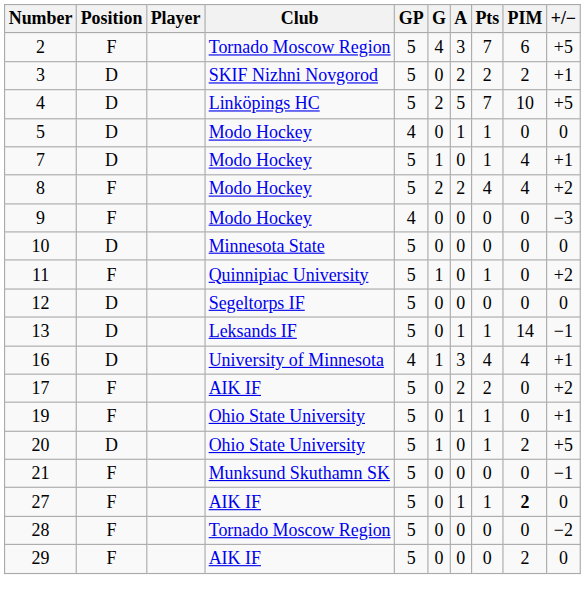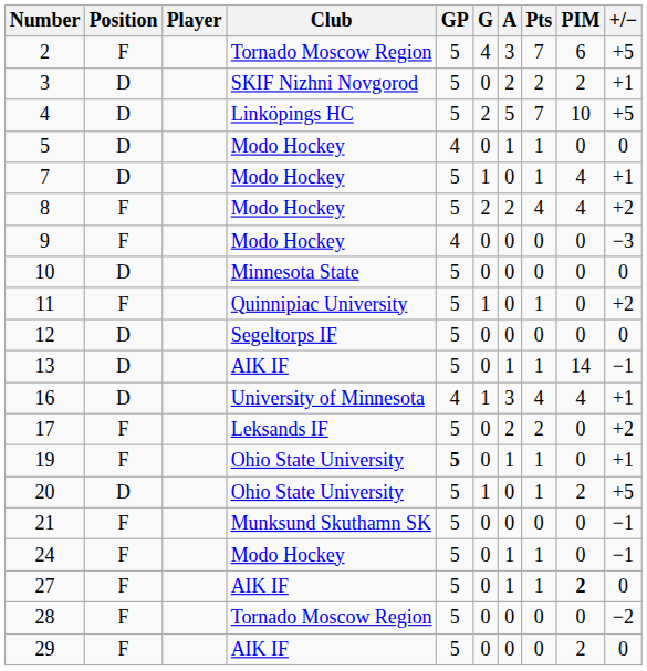 <table class="wikitable sortable" style="text-align: center;">
 <tr>
 <th>Number</th>
 <th>Position</th>
 <th>Player</th>
 <th>Club</th>
 <th>GP</th>
 <th>G</th>
 <th>A</th>
 <th>Pts</th>
 <th>PIM</th>
 <th>+/−</th>
 </tr>
 <tr>
 <td>2</td>
 <td>F</td>
 <td align=left></td>
 <td align=left> <a href='#'>Tornado Moscow Region</a></td>
 <td>5</td>
 <td>4</td>
 <td>3</td>
 <td>7</td>
 <td>6</td>
 <td>+5</td>
 </tr>
 <tr>
 <td>3</td>
 <td>D</td>
 <td align=left></td>
 <td align=left> <a href='#'>SKIF Nizhni Novgorod</a></td>
 <td>5</td>
 <td>0</td>
 <td>2</td>
 <td>2</td>
 <td>2</td>
 <td>+1</td>
 </tr>
 <tr>
 <td>4</td>
 <td>D</td>
 <td align=left></td>
 <td align=left> <a href='#'>Linköpings HC</a></td>
 <td>5</td>
 <td>2</td>
 <td>5</td>
 <td>7</td>
 <td>10</td>
 <td>+5</td>
 </tr>
 <tr>
 <td>5</td>
 <td>D</td>
 <td align=left></td>
 <td align=left> <a href='#'>Modo Hockey</a></td>
 <td>4</td>
 <td>0</td>
 <td>1</td>
 <td>1</td>
 <td>0</td>
 <td>0</td>
 </tr>
 <tr>
 <td>7</td>
 <td>D</td>
 <td align=left></td>
 <td align=left> <a href='#'>Modo Hockey</a></td>
 <td>5</td>
 <td>1</td>
 <td>0</td>
 <td>1</td>
 <td>4</td>
 <td>+1</td>
 </tr>
 <tr>
 <td>8</td>
 <td>F</td>
 <td align=left></td>
 <td align=left> <a href='#'>Modo Hockey</a></td>
 <td>5</td>
 <td>2</td>
 <td>2</td>
 <td>4</td>
 <td>4</td>
 <td>+2</td>
 </tr>
 <tr>
 <td>9</td>
 <td>F</td>
 <td align=left></td>
 <td align=left> <a href='#'>Modo Hockey</a></td>
 <td>4</td>
 <td>0</td>
 <td>0</td>
 <td>0</td>
 <td>0</td>
 <td>−3</td>
 </tr>
 <tr>
 <td>10</td>
 <td>D</td>
 <td align=left></td>
 <td align=left> <a href='#'>Minnesota State</a></td>
 <td>5</td>
 <td>0</td>
 <td>0</td>
 <td>0</td>
 <td>0</td>
 <td>0</td>
 </tr>
 <tr>
 <td>11</td>
 <td>F</td>
 <td align=left></td>
 <td align=left> <a href='#'>Quinnipiac University</a></td>
 <td>5</td>
 <td>1</td>
 <td>0</td>
 <td>1</td>
 <td>0</td>
 <td>+2</td>
 </tr>
 <tr>
 <td>12</td>
 <td>D</td>
 <td align=left></td>
 <td align=left> <a href='#'>Segeltorps IF</a></td>
 <td>5</td>
 <td>0</td>
 <td>0</td>
 <td>0</td>
 <td>0</td>
 <td>0</td>
 </tr>
 <tr>
 <td>13</td>
 <td>D</td>
 <td align=left></td>
-<td align=left> <a href='#'>Leksands IF</a></td>
+<td align=left> <a href='#'>AIK IF</a></td>
 <td>5</td>
 <td>0</td>
 <td>1</td>
 <td>1</td>
 <td>14</td>
 <td>−1</td>
 </tr>
 <tr>
 <td>16</td>
 <td>D</td>
 <td align=left></td>
 <td align=left> <a href='#'>University of Minnesota</a></td>
 <td>4</td>
 <td>1</td>
 <td>3</td>
 <td>4</td>
 <td>4</td>
 <td>+1</td>
 </tr>
 <tr>
 <td>17</td>
 <td>F</td>
 <td align=left></td>
-<td align=left> <a href='#'>AIK IF</a></td>
+<td align=left> <a href='#'>Leksands IF</a></td>
 <td>5</td>
 <td>0</td>
 <td>2</td>
 <td>2</td>
 <td>0</td>
 <td>+2</td>
 </tr>
 <tr>
 <td>19</td>
 <td>F</td>
 <td align=left></td>
 <td align=left> <a href='#'>Ohio State University</a></td>
-<td>5</td>
+<td><strong>5</strong></td>
 <td>0</td>
 <td>1</td>
 <td>1</td>
 <td>0</td>
 <td>+1</td>
 </tr>
 <tr>
 <td>20</td>
 <td>D</td>
 <td align=left></td>
 <td align=left> <a href='#'>Ohio State University</a></td>
 <td>5</td>
 <td>1</td>
 <td>0</td>
 <td>1</td>
 <td>2</td>
 <td>+5</td>
 </tr>
 <tr>
 <td>21</td>
 <td>F</td>
 <td align=left></td>
 <td align=left> <a href='#'>Munksund Skuthamn SK</a></td>
 <td>5</td>
 <td>0</td>
 <td>0</td>
 <td>0</td>
+<td>0</td>
+<td>−1</td>
+</tr>
+<tr>
+<td>24</td>
+<td>F</td>
+<td align=left></td>
+<td align=left> <a href='#'>Modo Hockey</a></td>
+<td>5</td>
+<td>0</td>
+<td>1</td>
+<td>1</td>
 <td>0</td>
 <td>−1</td>
 </tr>
 <tr>
 <td>27</td>
 <td>F</td>
 <td align=left></td>
 <td align=left> <a href='#'>AIK IF</a></td>
 <td>5</td>
 <td>0</td>
 <td>1</td>
 <td>1</td>
 <td><strong>2</strong></td>
 <td>0</td>
 </tr>
 <tr>
 <td>28</td>
 <td>F</td>
 <td align=left></td>
 <td align=left> <a href='#'>Tornado Moscow Region</a></td>
 <td>5</td>
 <td>0</td>
 <td>0</td>
 <td>0</td>
 <td>0</td>
 <td>−2</td>
 </tr>
 <tr>
 <td>29</td>
 <td>F</td>
 <td align=left></td>
 <td align=left> <a href='#'>AIK IF</a></td>
 <td>5</td>
 <td>0</td>
 <td>0</td>
 <td>0</td>
 <td>2</td>
 <td>0</td>
 </tr>
 </table>
